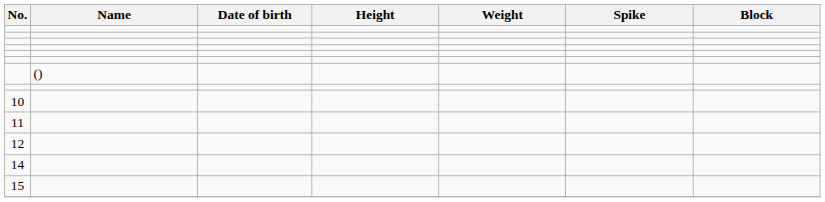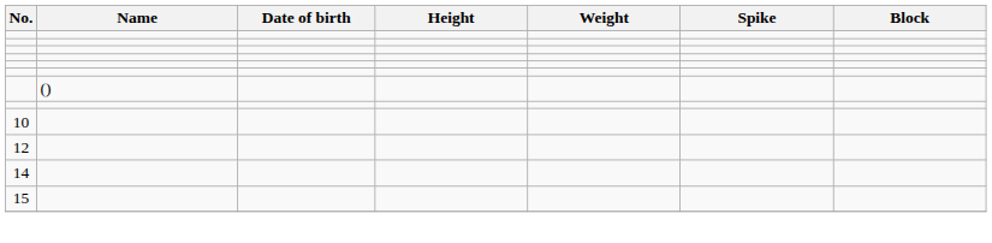 <table class="wikitable sortable" style="font-size:100%; text-align:center;">
 <tr>
 <th>No.</th>
 <th style="width:12em">Name</th>
 <th style="width:8em">Date of birth</th>
 <th style="width:9em">Height</th>
 <th style="width:9em">Weight</th>
 <th style="width:9em">Spike</th>
 <th style="width:9em">Block</th>
 </tr>
 <tr>
 <td></td>
 <td align=left> </td>
 <td align=right></td>
 <td></td>
 <td></td>
 <td></td>
 <td></td>
 </tr>
 <tr>
 <td></td>
 <td align=left> </td>
 <td align=right></td>
 <td></td>
 <td></td>
 <td></td>
 <td></td>
 </tr>
 <tr>
 <td></td>
 <td align=left> </td>
 <td align=right></td>
 <td></td>
 <td></td>
 <td></td>
 <td></td>
 </tr>
 <tr>
 <td></td>
 <td align=left> </td>
 <td align=right></td>
 <td></td>
 <td></td>
 <td></td>
 <td></td>
 </tr>
 <tr>
 <td></td>
 <td align=left> </td>
 <td align=right></td>
 <td></td>
 <td></td>
 <td></td>
 <td></td>
 </tr>
 <tr>
 <td></td>
 <td align=left> </td>
 <td align=right></td>
 <td></td>
 <td></td>
 <td></td>
 <td></td>
 </tr>
 <tr>
 <td></td>
 <td align=left>  ()</td>
 <td align=right></td>
 <td></td>
 <td></td>
 <td></td>
 <td></td>
 </tr>
 <tr>
 <td></td>
 <td align=left> </td>
 <td align=right></td>
 <td></td>
 <td></td>
 <td></td>
 <td></td>
 </tr>
 <tr>
 <td>10</td>
 <td align=left> </td>
 <td align=right></td>
 <td></td>
 <td></td>
 <td></td>
 <td></td>
 </tr>
 <tr>
-<td>11</td>
-<td align=left> </td>
-<td align=right></td>
-<td></td>
-<td></td>
-<td></td>
-<td></td>
-</tr>
-<tr>
 <td>12</td>
 <td align=left> </td>
 <td align=right></td>
 <td></td>
 <td></td>
 <td></td>
 <td></td>
 </tr>
 <tr>
 <td>14</td>
 <td align=left> </td>
 <td align=right></td>
 <td></td>
 <td></td>
 <td></td>
 <td></td>
 </tr>
 <tr>
 <td>15</td>
 <td align=left> </td>
 <td align=right></td>
 <td></td>
 <td></td>
 <td></td>
 <td></td>
 </tr>
 <tr>
 </tr>
 </table>
